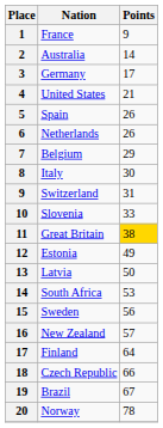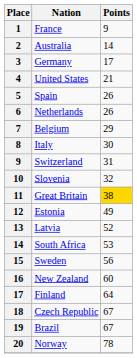 <table class="wikitable" style="font-size: 85%">
 <tr>
 <th>Place</th>
 <th>Nation</th>
 <th>Points</th>
 </tr>
 <tr>
 <th>1</th>
 <td> <a href='#'>France</a></td>
 <td>9</td>
 </tr>
 <tr>
 <th>2</th>
 <td> <a href='#'>Australia</a></td>
 <td>14</td>
 </tr>
 <tr>
 <th>3</th>
 <td> <a href='#'>Germany</a></td>
 <td>17</td>
 </tr>
 <tr>
 <th>4</th>
 <td> <a href='#'>United States</a></td>
 <td>21</td>
 </tr>
 <tr>
 <th>5</th>
 <td> <a href='#'>Spain</a></td>
 <td>26</td>
 </tr>
 <tr>
 <th>6</th>
 <td> <a href='#'>Netherlands</a></td>
 <td>26</td>
 </tr>
 <tr>
 <th>7</th>
 <td> <a href='#'>Belgium</a></td>
 <td>29</td>
 </tr>
 <tr>
 <th>8</th>
 <td> <a href='#'>Italy</a></td>
 <td>30</td>
 </tr>
 <tr>
 <th>9</th>
 <td> <a href='#'>Switzerland</a></td>
 <td>31</td>
 </tr>
 <tr>
 <th>10</th>
 <td> <a href='#'>Slovenia</a></td>
-<td>33</td>
+<td>32</td>
 </tr>
 <tr>
 <th>11</th>
 <td> <a href='#'>Great Britain</a></td>
 <td style="background: gold;">38</td>
 </tr>
 <tr>
 <th>12</th>
 <td> <a href='#'>Estonia</a></td>
 <td>49</td>
 </tr>
 <tr>
 <th>13</th>
 <td> <a href='#'>Latvia</a></td>
-<td>50</td>
+<td>52</td>
 </tr>
 <tr>
 <th>14</th>
 <td> <a href='#'>South Africa</a></td>
 <td>53</td>
 </tr>
 <tr>
 <th>15</th>
 <td> <a href='#'>Sweden</a></td>
 <td>56</td>
 </tr>
 <tr>
 <th>16</th>
 <td> <a href='#'>New Zealand</a></td>
-<td>57</td>
+<td>60</td>
 </tr>
 <tr>
 <th>17</th>
 <td> <a href='#'>Finland</a></td>
 <td>64</td>
 </tr>
 <tr>
 <th>18</th>
 <td> <a href='#'>Czech Republic</a></td>
-<td>66</td>
+<td>67</td>
 </tr>
 <tr>
 <th>19</th>
 <td> <a href='#'>Brazil</a></td>
 <td>67</td>
 </tr>
 <tr>
 <th>20</th>
 <td> <a href='#'>Norway</a></td>
 <td>78</td>
 </tr>
 <tr>
 </tr>
 </table>
